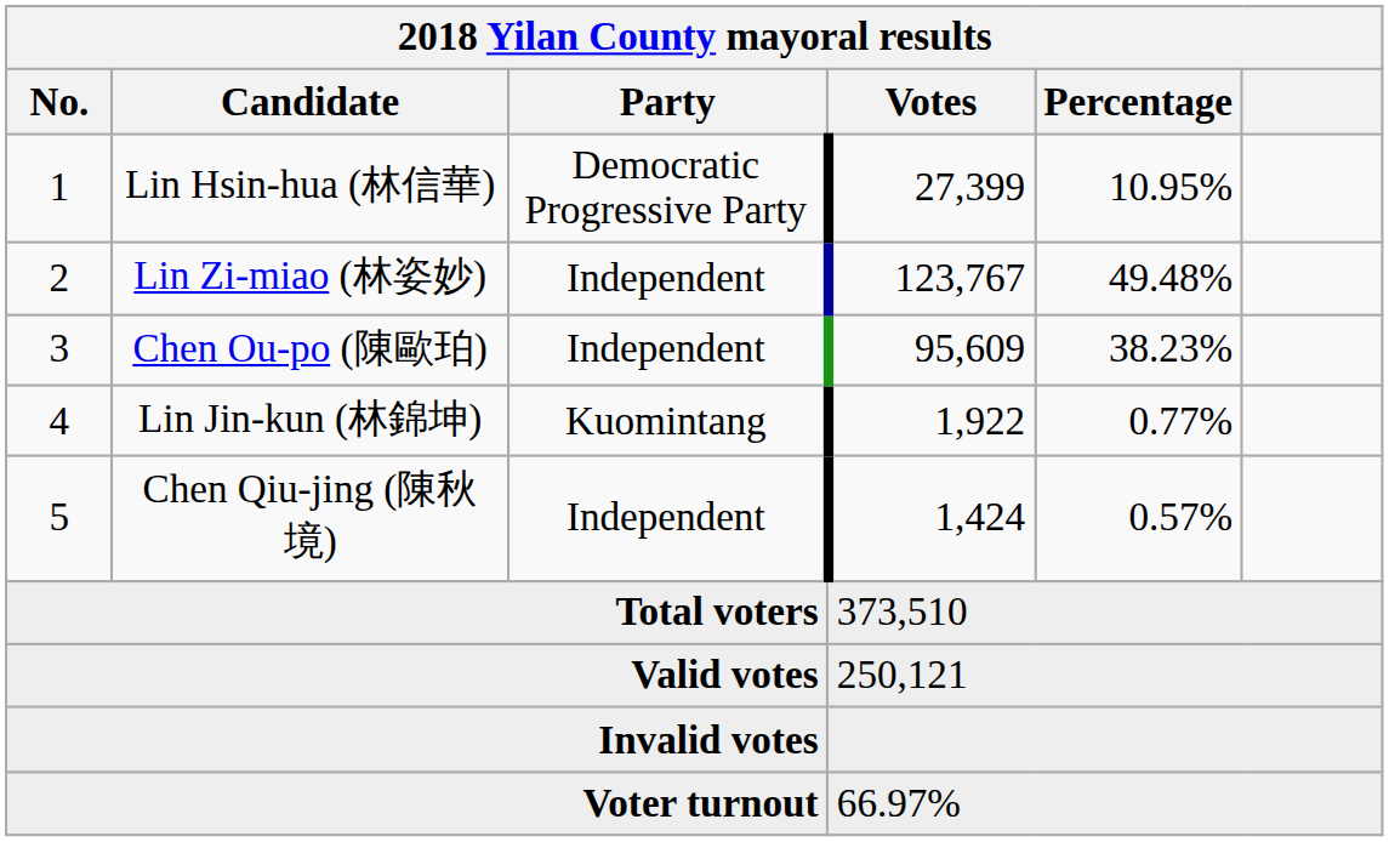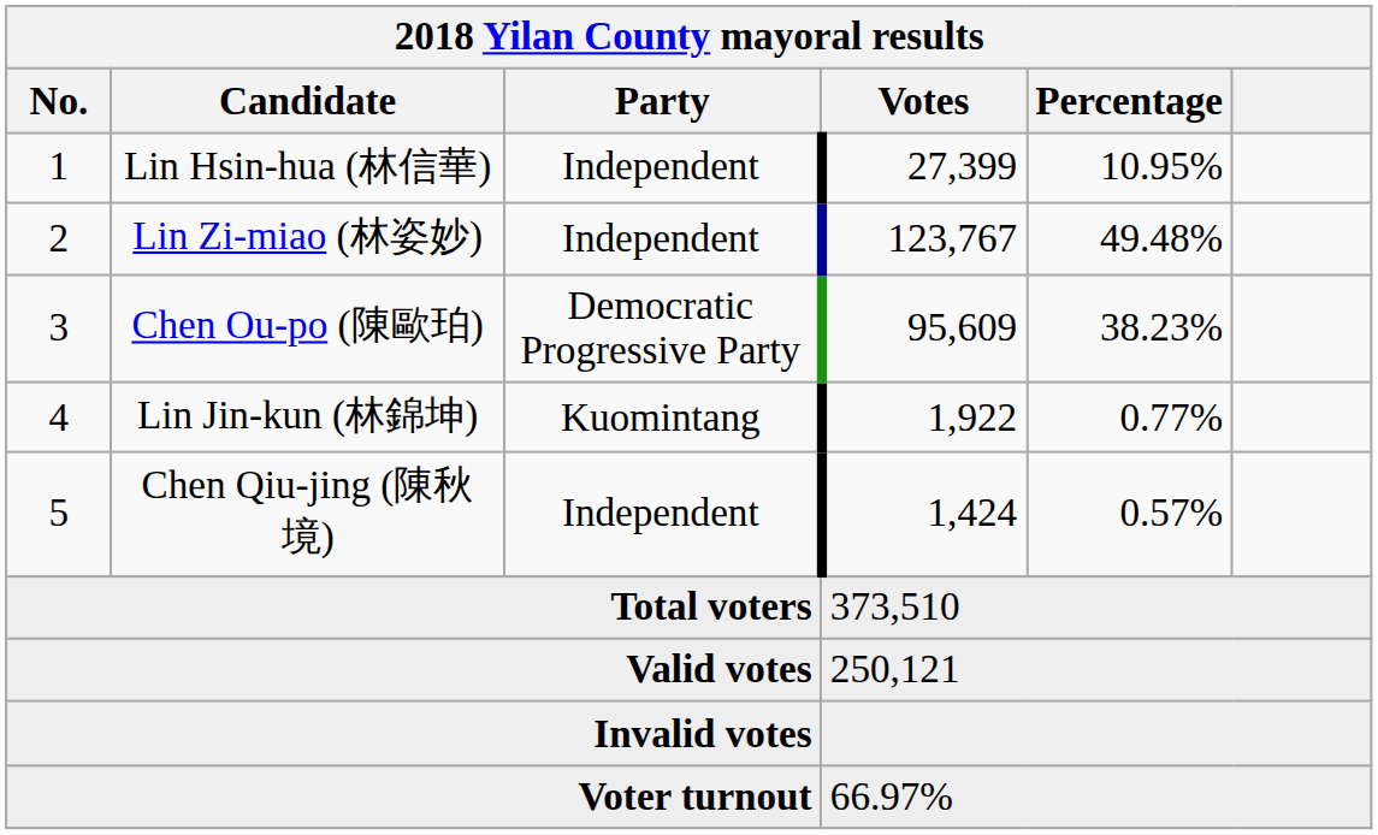 <table class="wikitable collapsible" style="text-align:center">
 <tr>
 <th colspan="6">2018 <a href='#'>Yilan County</a> mayoral results</th>
 </tr>
 <tr>
 <th width=35>No.</th>
 <th width=150>Candidate</th>
 <th width=120>Party</th>
 <th width=75>Votes</th>
 <th width=75>Percentage</th>
 <th width=49></th>
 </tr>
 <tr>
 <td>1</td>
 <td>Lin Hsin-hua (林信華)</td>
-<td> Democratic Progressive Party</td>
+<td> Independent</td>
 <td style="border-left:4px solid #000000;" align="right">27,399</td>
 <td align="right">10.95%</td>
 <td align="center"></td>
 </tr>
 <tr>
 <td>2</td>
 <td><a href='#'>Lin Zi-miao</a> (林姿妙)</td>
 <td> Independent</td>
 <td style="border-left:4px solid #000099;" align="right">123,767</td>
 <td align="right">49.48%</td>
 <td align="center"></td>
 </tr>
 <tr>
 <td>3</td>
 <td><a href='#'>Chen Ou-po</a> (陳歐珀)</td>
-<td> Independent</td>
+<td> Democratic Progressive Party</td>
 <td style="border-left:4px solid #1B9413;" align="right">95,609</td>
 <td align="right">38.23%</td>
 <td align="center"></td>
 </tr>
 <tr>
 <td>4</td>
 <td>Lin Jin-kun (林錦坤)</td>
 <td> Kuomintang</td>
 <td style="border-left:4px solid #000000;" align="right">1,922</td>
 <td align="right">0.77%</td>
 <td align="center"></td>
 </tr>
 <tr>
 <td>5</td>
 <td>Chen Qiu-jing (陳秋境)</td>
 <td> Independent</td>
 <td style="border-left:4px solid #000000;" align="right">1,424</td>
 <td align="right">0.57%</td>
 <td align="center"></td>
 </tr>
 <tr bgcolor=EEEEEE>
 <td colspan="3" align="right"><strong>Total voters</strong></td>
 <td colspan="3" align="left">373,510</td>
 </tr>
 <tr bgcolor=EEEEEE>
 <td colspan="3" align="right"><strong>Valid votes</strong></td>
 <td colspan="3" align="left">250,121</td>
 </tr>
 <tr bgcolor=EEEEEE>
 <td colspan="3" align="right"><strong>Invalid votes</strong></td>
 <td colspan="3" align="left"></td>
 </tr>
 <tr bgcolor=EEEEEE>
 <td colspan="3" align="right"><strong>Voter turnout</strong></td>
 <td colspan="3" align="left">66.97%</td>
 </tr>
 </table>
